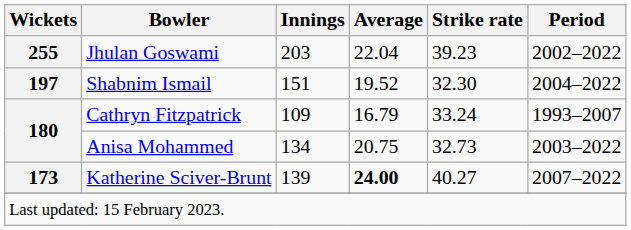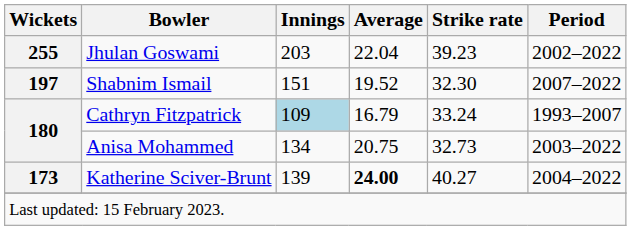 <table class="wikitable sortable defaultcenter">
 <tr>
 <th scope="col">Wickets</th>
 <th scope="col" class=unsortable>Bowler</th>
 <th scope="col">Innings</th>
 <th scope="col">Average</th>
 <th scope="col">Strike rate</th>
 <th scope="col" class=unsortable>Period</th>
 </tr>
 <tr>
 <th scope="row">255</th>
 <td> <a href='#'>Jhulan Goswami</a></td>
 <td>203</td>
 <td>22.04</td>
 <td>39.23</td>
 <td>2002–2022</td>
 </tr>
 <tr>
 <th scope="row">197</th>
 <td> <a href='#'>Shabnim Ismail</a></td>
 <td>151</td>
 <td>19.52</td>
 <td>32.30</td>
-<td>2004–2022</td>
+<td>2007–2022</td>
 </tr>
 <tr>
 <th scope="row" rowspan=2>180</th>
 <td> <a href='#'>Cathryn Fitzpatrick</a></td>
-<td>109</td>
+<td style="background: lightblue;">109</td>
 <td>16.79</td>
 <td>33.24</td>
 <td>1993–2007</td>
 </tr>
 <tr>
 <td> <a href='#'>Anisa Mohammed</a></td>
 <td>134</td>
 <td>20.75</td>
 <td>32.73</td>
 <td>2003–2022</td>
 </tr>
 <tr>
 <th scope="row">173</th>
 <td> <a href='#'>Katherine Sciver-Brunt</a></td>
 <td>139</td>
 <td><strong>24.00</strong></td>
 <td>40.27</td>
-<td>2007–2022</td>
+<td>2004–2022</td>
 </tr>
 <tr>
 </tr>
 <tr class=sortbottom>
 <td scope=row colspan=6 style="text-align:left;"><small>Last updated: 15 February 2023.</small></td>
 </tr>
 </table>
